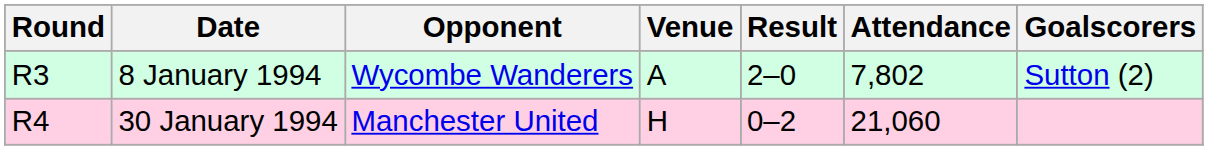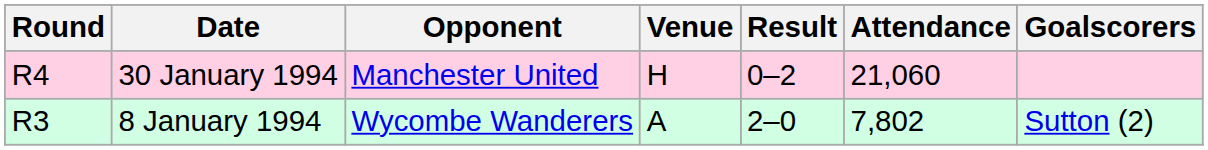 <table class="wikitable">
 <tr>
 <th>Round</th>
 <th>Date</th>
 <th>Opponent</th>
 <th>Venue</th>
 <th>Result</th>
 <th>Attendance</th>
 <th>Goalscorers</th>
 </tr>
+<tr style="background-color: #ffd0e3;">
+<td>R4</td>
+<td>30 January 1994</td>
+<td><a href='#'>Manchester United</a></td>
+<td>H</td>
+<td>0–2</td>
+<td>21,060</td>
+<td></td>
+</tr>
 <tr style="background-color: #d0ffe3;">
 <td>R3</td>
 <td>8 January 1994</td>
 <td><a href='#'>Wycombe Wanderers</a></td>
 <td>A</td>
 <td>2–0</td>
 <td>7,802</td>
 <td><a href='#'>Sutton</a> (2)</td>
 </tr>
-<tr style="background-color: #ffd0e3;">
-<td>R4</td>
-<td>30 January 1994</td>
-<td><a href='#'>Manchester United</a></td>
-<td>H</td>
-<td>0–2</td>
-<td>21,060</td>
-<td></td>
-</tr>
 </table>
